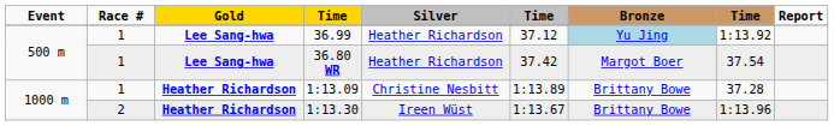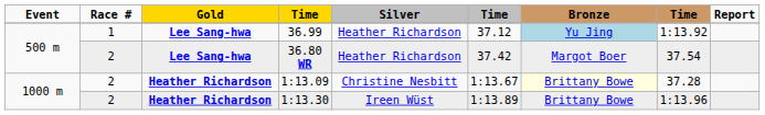 <table class="wikitable">
 <tr>
 <td width="80" align="center"><strong>Event</strong></td>
 <td width="65" align="center"><strong>Race #</strong></td>
 <td width="150" bgcolor="gold" align="center"><strong>Gold</strong></td>
 <td width="50" bgcolor="gold" align="center"><strong>Time</strong></td>
 <td width="150" bgcolor="silver" align="center"><strong>Silver</strong></td>
 <td width="50" bgcolor="silver" align="center"><strong>Time</strong></td>
 <td width="150" bgcolor="#CC9966" align="center"><strong>Bronze</strong></td>
 <td width="50" bgcolor="#CC9966" align="center"><strong>Time</strong></td>
 <td width="50" align="center"><strong>Report</strong></td>
 </tr>
 <tr bgcolor="#cccccc">
 </tr>
 <tr>
 <td rowspan=2 align="center">500 m</td>
 <td align="center">1</td>
 <td align="center"><strong><a href='#'>Lee Sang-hwa</a></strong><br><small></small></td>
 <td align="center">36.99</td>
 <td align="center"><a href='#'>Heather Richardson</a><br><small></small></td>
 <td align="center">37.12</td>
 <td align="center" style="background: lightblue;"><a href='#'>Yu Jing</a><br><small></small></td>
 <td align="center">1:13.92</td>
 <td align="center"></td>
 </tr>
 <tr bgcolor="#eeeeee">
-<td align="center">1</td>
+<td align="center">2</td>
 <td align="center"><strong><a href='#'>Lee Sang-hwa</a></strong><br><small></small></td>
 <td align="center">36.80 <strong><a href='#'>WR</a></strong></td>
 <td align="center"><a href='#'>Heather Richardson</a><br><small></small></td>
 <td align="center">37.42</td>
 <td align="center"><a href='#'>Margot Boer</a><br><small></small></td>
 <td align="center">37.54</td>
 <td align="center"></td>
 </tr>
 <tr>
 <td rowspan=2 align="center">1000 m</td>
-<td align="center">1</td>
+<td align="center">2</td>
 <td align="center"><strong><a href='#'>Heather Richardson</a></strong><br><small></small></td>
 <td align="center">1:13.09</td>
 <td align="center"><a href='#'>Christine Nesbitt</a><br><small></small></td>
-<td align="center">1:13.89</td>
-<td align="center"><a href='#'>Brittany Bowe</a><br><small></small></td>
+<td align="center">1:13.67</td>
+<td align="center" style="background: lightyellow;"><a href='#'>Brittany Bowe</a><br><small></small></td>
 <td align="center">37.28</td>
 <td align="center"></td>
 </tr>
 <tr bgcolor="#eeeeee">
 <td align="center">2</td>
 <td align="center"><strong><a href='#'>Heather Richardson</a></strong><br><small></small></td>
 <td align="center">1:13.30</td>
 <td align="center"><a href='#'>Ireen Wüst</a><br><small></small></td>
-<td align="center">1:13.67</td>
+<td align="center">1:13.89</td>
 <td align="center"><a href='#'>Brittany Bowe</a><br><small></small></td>
 <td align="center">1:13.96</td>
 <td align="center"></td>
 </tr>
 </table>
